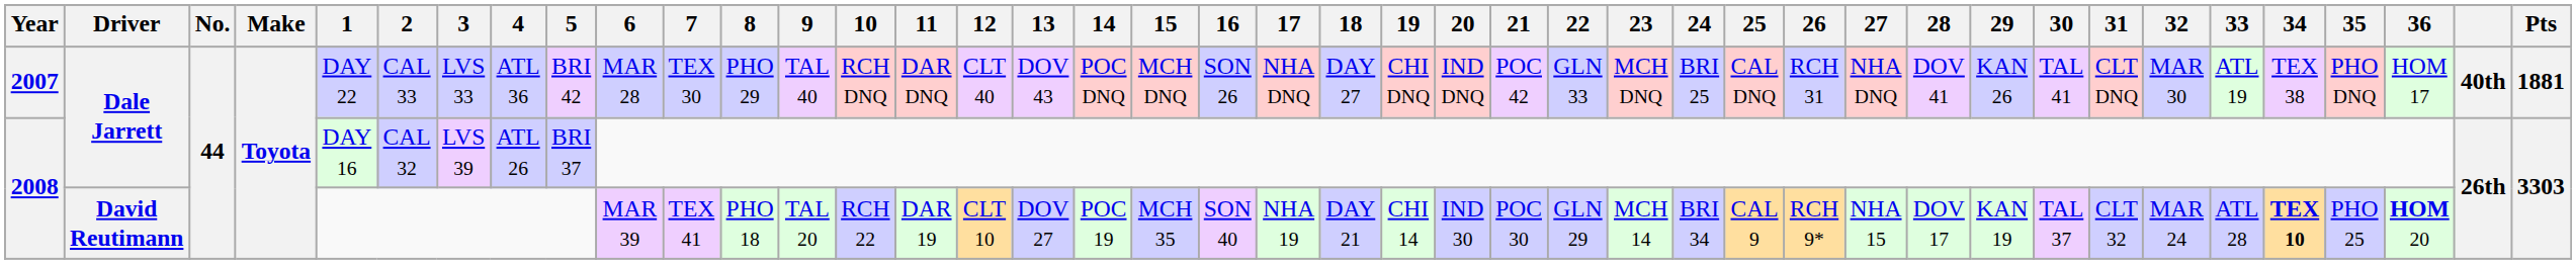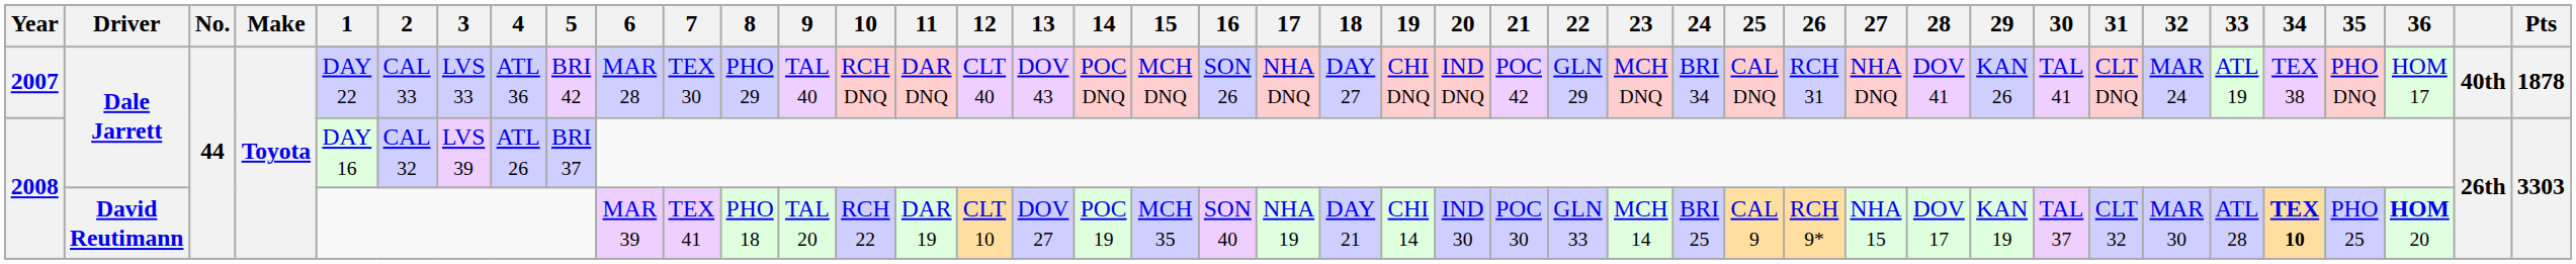 <table class="wikitable" style="text-align:center; font-size:75%">
 <tr>
 <th>Year</th>
 <th>Driver</th>
 <th>No.</th>
 <th>Make</th>
 <th>1</th>
 <th>2</th>
 <th>3</th>
 <th>4</th>
 <th>5</th>
 <th>6</th>
 <th>7</th>
 <th>8</th>
 <th>9</th>
 <th>10</th>
 <th>11</th>
 <th>12</th>
 <th>13</th>
 <th>14</th>
 <th>15</th>
 <th>16</th>
 <th>17</th>
 <th>18</th>
 <th>19</th>
 <th>20</th>
 <th>21</th>
 <th>22</th>
 <th>23</th>
 <th>24</th>
 <th>25</th>
 <th>26</th>
 <th>27</th>
 <th>28</th>
 <th>29</th>
 <th>30</th>
 <th>31</th>
 <th>32</th>
 <th>33</th>
 <th>34</th>
 <th>35</th>
 <th>36</th>
 <th></th>
 <th>Pts</th>
 </tr>
 <tr>
 <th><a href='#'>2007</a></th>
 <th rowspan=2><a href='#'>Dale Jarrett</a></th>
 <th rowspan=3>44</th>
 <th rowspan=3><a href='#'>Toyota</a></th>
 <td style="background:#CFCFFF;"><a href='#'>DAY</a><br><small>22</small></td>
 <td style="background:#CFCFFF;"><a href='#'>CAL</a><br><small>33</small></td>
 <td style="background:#CFCFFF;"><a href='#'>LVS</a><br><small>33</small></td>
 <td style="background:#CFCFFF;"><a href='#'>ATL</a><br><small>36</small></td>
 <td style="background:#EFCFFF;"><a href='#'>BRI</a><br><small>42</small></td>
 <td style="background:#CFCFFF;"><a href='#'>MAR</a><br><small>28</small></td>
 <td style="background:#CFCFFF;"><a href='#'>TEX</a><br><small>30</small></td>
 <td style="background:#CFCFFF;"><a href='#'>PHO</a><br><small>29</small></td>
 <td style="background:#EFCFFF;"><a href='#'>TAL</a><br><small>40</small></td>
 <td style="background:#FFCFCF;"><a href='#'>RCH</a><br><small>DNQ</small></td>
 <td style="background:#FFCFCF;"><a href='#'>DAR</a><br><small>DNQ</small></td>
 <td style="background:#EFCFFF;"><a href='#'>CLT</a><br><small>40</small></td>
 <td style="background:#EFCFFF;"><a href='#'>DOV</a><br><small>43</small></td>
 <td style="background:#FFCFCF;"><a href='#'>POC</a><br><small>DNQ</small></td>
 <td style="background:#FFCFCF;"><a href='#'>MCH</a><br><small>DNQ</small></td>
 <td style="background:#CFCFFF;"><a href='#'>SON</a><br><small>26</small></td>
 <td style="background:#FFCFCF;"><a href='#'>NHA</a><br><small>DNQ</small></td>
 <td style="background:#CFCFFF;"><a href='#'>DAY</a><br><small>27</small></td>
 <td style="background:#FFCFCF;"><a href='#'>CHI</a><br><small>DNQ</small></td>
 <td style="background:#FFCFCF;"><a href='#'>IND</a><br><small>DNQ</small></td>
 <td style="background:#EFCFFF;"><a href='#'>POC</a><br><small>42</small></td>
-<td style="background:#CFCFFF;"><a href='#'>GLN</a><br><small>33</small></td>
+<td style="background:#CFCFFF;"><a href='#'>GLN</a><br><small>29</small></td>
 <td style="background:#FFCFCF;"><a href='#'>MCH</a><br><small>DNQ</small></td>
-<td style="background:#CFCFFF;"><a href='#'>BRI</a><br><small>25</small></td>
+<td style="background:#CFCFFF;"><a href='#'>BRI</a><br><small>34</small></td>
 <td style="background:#FFCFCF;"><a href='#'>CAL</a><br><small>DNQ</small></td>
 <td style="background:#CFCFFF;"><a href='#'>RCH</a><br><small>31</small></td>
 <td style="background:#FFCFCF;"><a href='#'>NHA</a><br><small>DNQ</small></td>
 <td style="background:#EFCFFF;"><a href='#'>DOV</a><br><small>41</small></td>
 <td style="background:#CFCFFF;"><a href='#'>KAN</a><br><small>26</small></td>
 <td style="background:#EFCFFF;"><a href='#'>TAL</a><br><small>41</small></td>
 <td style="background:#FFCFCF;"><a href='#'>CLT</a><br><small>DNQ</small></td>
-<td style="background:#CFCFFF;"><a href='#'>MAR</a><br><small>30</small></td>
+<td style="background:#CFCFFF;"><a href='#'>MAR</a><br><small>24</small></td>
 <td style="background:#DFFFDF;"><a href='#'>ATL</a><br><small>19</small></td>
 <td style="background:#EFCFFF;"><a href='#'>TEX</a><br><small>38</small></td>
 <td style="background:#FFCFCF;"><a href='#'>PHO</a><br><small>DNQ</small></td>
 <td style="background:#DFFFDF;"><a href='#'>HOM</a><br><small>17</small></td>
 <th>40th</th>
-<th>1881</th>
+<th>1878</th>
 </tr>
 <tr>
 <th rowspan=2><a href='#'>2008</a></th>
 <td style="background:#DFFFDF;"><a href='#'>DAY</a><br><small>16</small></td>
 <td style="background:#CFCFFF;"><a href='#'>CAL</a><br><small>32</small></td>
 <td style="background:#EFCFFF;"><a href='#'>LVS</a><br><small>39</small></td>
 <td style="background:#CFCFFF;"><a href='#'>ATL</a><br><small>26</small></td>
 <td style="background:#CFCFFF;"><a href='#'>BRI</a><br><small>37</small></td>
 <td colspan=31></td>
 <th rowspan=2>26th</th>
 <th rowspan=2>3303</th>
 </tr>
 <tr>
 <th><a href='#'>David Reutimann</a></th>
 <td colspan=5></td>
 <td style="background:#EFCFFF;"><a href='#'>MAR</a><br><small>39</small></td>
 <td style="background:#EFCFFF;"><a href='#'>TEX</a><br><small>41</small></td>
 <td style="background:#DFFFDF;"><a href='#'>PHO</a><br><small>18</small></td>
 <td style="background:#DFFFDF;"><a href='#'>TAL</a><br><small>20</small></td>
 <td style="background:#CFCFFF;"><a href='#'>RCH</a><br><small>22</small></td>
 <td style="background:#DFFFDF;"><a href='#'>DAR</a><br><small>19</small></td>
 <td style="background:#FFDF9F;"><a href='#'>CLT</a><br><small>10</small></td>
 <td style="background:#CFCFFF;"><a href='#'>DOV</a><br><small>27</small></td>
 <td style="background:#DFFFDF;"><a href='#'>POC</a><br><small>19</small></td>
 <td style="background:#CFCFFF;"><a href='#'>MCH</a><br><small>35</small></td>
 <td style="background:#EFCFFF;"><a href='#'>SON</a><br><small>40</small></td>
 <td style="background:#DFFFDF;"><a href='#'>NHA</a><br><small>19</small></td>
 <td style="background:#CFCFFF;"><a href='#'>DAY</a><br><small>21</small></td>
 <td style="background:#DFFFDF;"><a href='#'>CHI</a><br><small>14</small></td>
 <td style="background:#CFCFFF;"><a href='#'>IND</a><br><small>30</small></td>
 <td style="background:#CFCFFF;"><a href='#'>POC</a><br><small>30</small></td>
-<td style="background:#CFCFFF;"><a href='#'>GLN</a><br><small>29</small></td>
+<td style="background:#CFCFFF;"><a href='#'>GLN</a><br><small>33</small></td>
 <td style="background:#DFFFDF;"><a href='#'>MCH</a><br><small>14</small></td>
-<td style="background:#CFCFFF;"><a href='#'>BRI</a><br><small>34</small></td>
+<td style="background:#CFCFFF;"><a href='#'>BRI</a><br><small>25</small></td>
 <td style="background:#FFDF9F;"><a href='#'>CAL</a><br><small>9</small></td>
 <td style="background:#FFDF9F;"><a href='#'>RCH</a><br><small>9*</small></td>
 <td style="background:#DFFFDF;"><a href='#'>NHA</a><br><small>15</small></td>
 <td style="background:#DFFFDF;"><a href='#'>DOV</a><br><small>17</small></td>
 <td style="background:#DFFFDF;"><a href='#'>KAN</a><br><small>19</small></td>
 <td style="background:#EFCFFF;"><a href='#'>TAL</a><br><small>37</small></td>
 <td style="background:#CFCFFF;"><a href='#'>CLT</a><br><small>32</small></td>
-<td style="background:#CFCFFF;"><a href='#'>MAR</a><br><small>24</small></td>
+<td style="background:#CFCFFF;"><a href='#'>MAR</a><br><small>30</small></td>
 <td style="background:#CFCFFF;"><a href='#'>ATL</a><br><small>28</small></td>
 <td style="background:#FFDF9F;"><strong><a href='#'>TEX</a><br><small>10</small></strong></td>
 <td style="background:#CFCFFF;"><a href='#'>PHO</a><br><small>25</small></td>
 <td style="background:#DFFFDF;"><strong><a href='#'>HOM</a></strong><br><small>20</small></td>
 </tr>
 </table>
